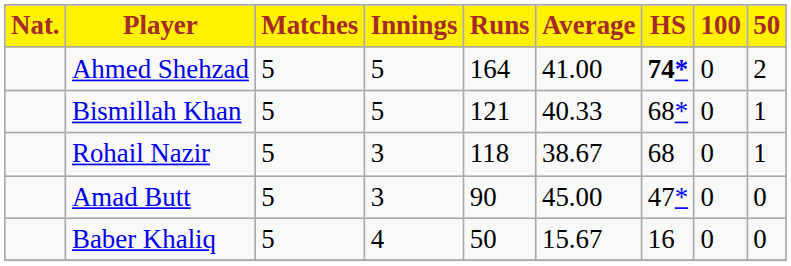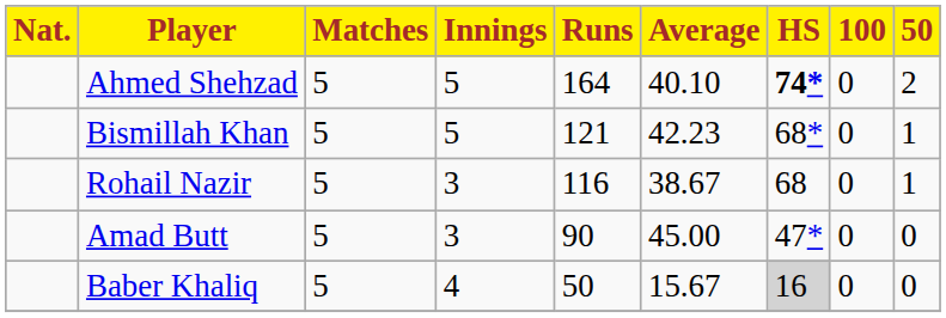 <table class="wikitable sortable" style="font-size:100%">
 <tr>
 <th style="text-align:center; background:#FFF100; color:brown;">Nat.</th>
 <th style="text-align:center; background:#FFF100; color:brown;">Player</th>
 <th style="text-align:center; background:#FFF100; color:brown;">Matches</th>
 <th style="text-align:center; background:#FFF100; color:brown;">Innings</th>
 <th style="text-align:center; background:#FFF100; color:brown;">Runs</th>
 <th style="text-align:center; background:#FFF100; color:brown;">Average</th>
 <th style="text-align:center; background:#FFF100; color:brown;">HS</th>
 <th style="text-align:center; background:#FFF100; color:brown;">100</th>
 <th style="text-align:center; background:#FFF100; color:brown;">50</th>
 </tr>
 <tr>
 <td></td>
 <td><a href='#'>Ahmed Shehzad</a></td>
 <td>5</td>
 <td>5</td>
 <td>164</td>
-<td>41.00</td>
+<td>40.10</td>
 <td><strong>74<a href='#'>*</a></strong></td>
 <td>0</td>
 <td>2</td>
 </tr>
 <tr>
 <td></td>
 <td><a href='#'>Bismillah Khan</a></td>
 <td>5</td>
 <td>5</td>
 <td>121</td>
-<td>40.33</td>
+<td>42.23</td>
 <td>68<a href='#'>*</a></td>
 <td>0</td>
 <td>1</td>
 </tr>
 <tr>
 <td></td>
 <td><a href='#'>Rohail Nazir</a></td>
 <td>5</td>
 <td>3</td>
-<td>118</td>
+<td>116</td>
 <td>38.67</td>
 <td>68</td>
 <td>0</td>
 <td>1</td>
 </tr>
 <tr>
 <td></td>
 <td><a href='#'>Amad Butt</a></td>
 <td>5</td>
 <td>3</td>
 <td>90</td>
 <td>45.00</td>
 <td>47<a href='#'>*</a></td>
 <td>0</td>
 <td>0</td>
 </tr>
 <tr>
 <td></td>
 <td><a href='#'>Baber Khaliq</a></td>
 <td>5</td>
 <td>4</td>
 <td>50</td>
 <td>15.67</td>
-<td>16</td>
+<td style="background: lightgrey;">16</td>
 <td>0</td>
 <td>0</td>
 </tr>
 <tr>
 </tr>
 </table>
